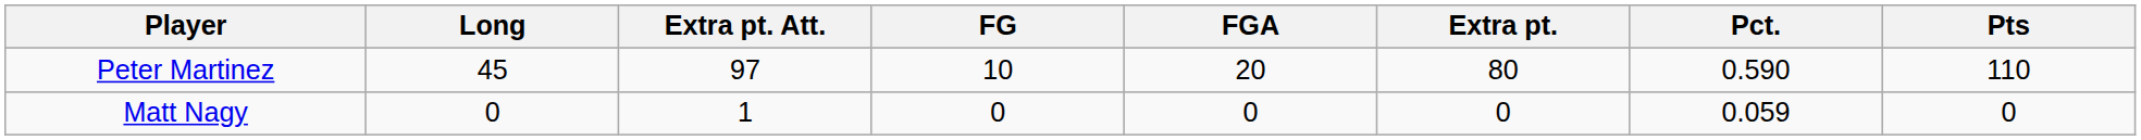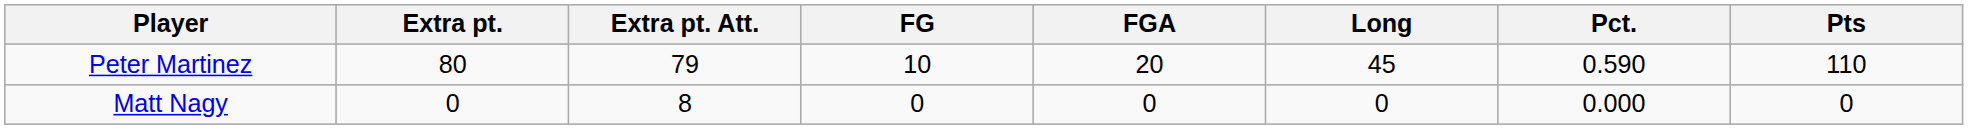 <table class="wikitable sortable">
 <tr>
 <th bgcolor="#DDDDFF" width="10%">Player</th>
-<th bgcolor="#DDDDFF" width="7%">Long</th>
+<th bgcolor="#DDDDFF" width="7%">Extra pt.</th>
 <th bgcolor="#DDDDFF" width="7%">Extra pt. Att.</th>
 <th bgcolor="#DDDDFF" width="7%">FG</th>
 <th bgcolor="#DDDDFF" width="7%">FGA</th>
-<th bgcolor="#DDDDFF" width="7%">Extra pt.</th>
+<th bgcolor="#DDDDFF" width="7%">Long</th>
 <th bgcolor="#DDDDFF" width="7%">Pct.</th>
 <th bgcolor="#DDDDFF" width="7%">Pts</th>
 </tr>
 <tr align="center">
 <td><a href='#'>Peter Martinez</a></td>
-<td>45</td>
-<td>97</td>
+<td>80</td>
+<td>79</td>
 <td>10</td>
 <td>20</td>
-<td>80</td>
+<td>45</td>
 <td>0.590</td>
 <td>110</td>
 </tr>
 <tr align="center">
 <td><a href='#'>Matt Nagy</a></td>
 <td>0</td>
-<td>1</td>
+<td>8</td>
 <td>0</td>
 <td>0</td>
 <td>0</td>
-<td>0.059</td>
+<td>0.000</td>
 <td>0</td>
 </tr>
 </table>
